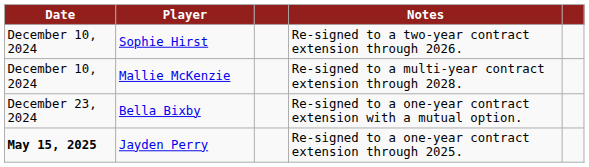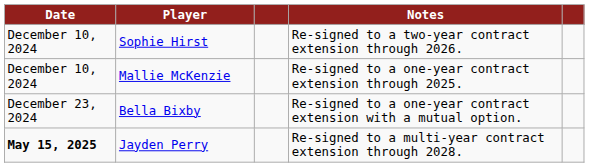 <table class="wikitable sortable" style="text-align:left;">
 <tr>
 <th style="background:#921f1c; color:#fff; width:150px;" data-sort-type="date">Date</th>
 <th style="background:#921f1c; color:#fff; width:200px;">Player</th>
 <th style="background:#921f1c; color:#fff; width:55px;"></th>
 <th style="background:#921f1c; color:#fff; width:450px;">Notes</th>
 <th style="background:#921f1c; color:#fff; width:30px;"></th>
 </tr>
 <tr>
 <td>December 10, 2024</td>
 <td> <a href='#'>Sophie Hirst</a></td>
 <td align="center"></td>
 <td>Re-signed to a two-year contract extension through 2026.</td>
 <td></td>
 </tr>
 <tr>
 <td>December 10, 2024</td>
 <td> <a href='#'>Mallie McKenzie</a></td>
 <td align="center"></td>
-<td>Re-signed to a multi-year contract extension through 2028.</td>
+<td>Re-signed to a one-year contract extension through 2025.</td>
 <td></td>
 </tr>
 <tr>
 <td>December 23, 2024</td>
 <td> <a href='#'>Bella Bixby</a></td>
 <td align="center"></td>
 <td>Re-signed to a one-year contract extension with a mutual option.</td>
 <td></td>
 </tr>
 <tr>
 <td><strong>May 15, 2025</strong></td>
 <td> <a href='#'>Jayden Perry</a></td>
 <td align="center"></td>
-<td>Re-signed to a one-year contract extension through 2025.</td>
+<td>Re-signed to a multi-year contract extension through 2028.</td>
 <td></td>
 </tr>
 </table>
